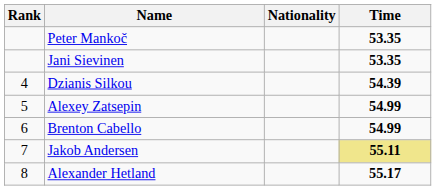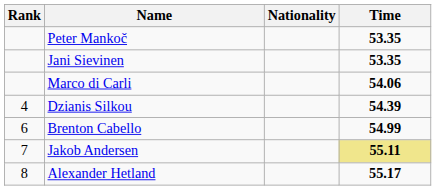 <table class="wikitable">
 <tr>
 <th>Rank</th>
 <th style="width: 15em">Name</th>
 <th>Nationality</th>
 <th style="width: 6em">Time</th>
 </tr>
 <tr>
 <td align="center"></td>
 <td><a href='#'>Peter Mankoč</a></td>
 <td></td>
 <td align="center"><strong>53.35</strong></td>
 </tr>
 <tr>
 <td align="center"></td>
 <td><a href='#'>Jani Sievinen</a></td>
 <td></td>
 <td align="center"><strong>53.35</strong></td>
 </tr>
 <tr>
+<td align="center"></td>
+<td><a href='#'>Marco di Carli</a></td>
+<td></td>
+<td align="center"><strong>54.06</strong></td>
+</tr>
+<tr>
 <td align="center">4</td>
 <td><a href='#'>Dzianis Silkou</a></td>
 <td></td>
 <td align="center"><strong>54.39</strong></td>
-</tr>
-<tr>
-<td align="center">5</td>
-<td><a href='#'>Alexey Zatsepin</a></td>
-<td></td>
-<td align="center"><strong>54.99</strong></td>
 </tr>
 <tr>
 <td align="center">6</td>
 <td><a href='#'>Brenton Cabello</a></td>
 <td></td>
 <td align="center"><strong>54.99</strong></td>
 </tr>
 <tr>
 <td align="center">7</td>
 <td><a href='#'>Jakob Andersen</a></td>
 <td></td>
 <td align="center" style="background: khaki;"><strong>55.11</strong></td>
 </tr>
 <tr>
 <td align="center">8</td>
 <td><a href='#'>Alexander Hetland</a></td>
 <td></td>
 <td align="center"><strong>55.17</strong></td>
 </tr>
 </table>
